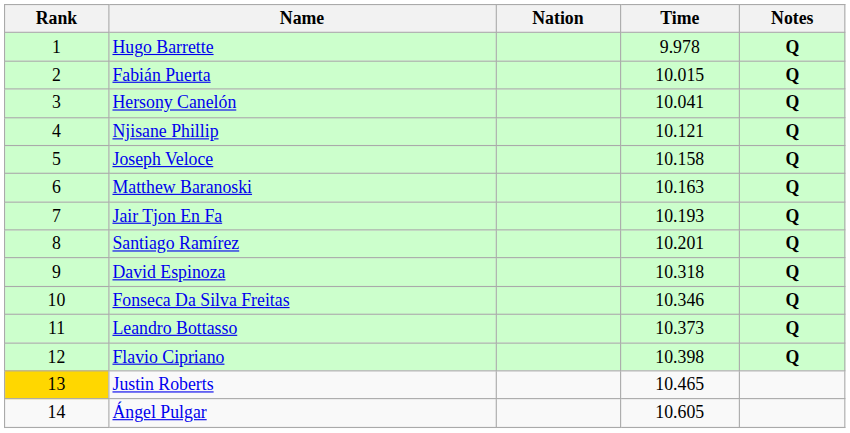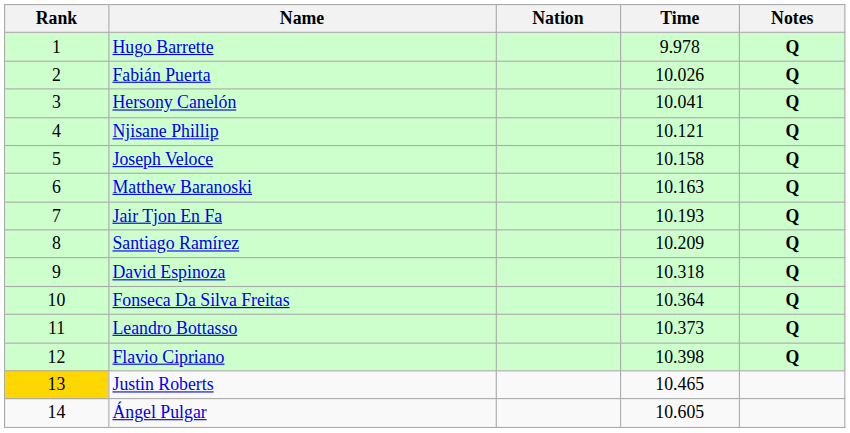 <table class="wikitable sortable" style="text-align:center" width=60%>
 <tr>
 <th>Rank</th>
 <th>Name</th>
 <th>Nation</th>
 <th>Time</th>
 <th>Notes</th>
 </tr>
 <tr bgcolor=ccffcc>
 <td>1</td>
 <td align=left><a href='#'>Hugo Barrette</a></td>
 <td align=left></td>
 <td>9.978</td>
 <td><strong>Q</strong></td>
 </tr>
 <tr bgcolor=ccffcc>
 <td>2</td>
 <td align=left><a href='#'>Fabián Puerta</a></td>
 <td align=left></td>
-<td>10.015</td>
+<td>10.026</td>
 <td><strong>Q</strong></td>
 </tr>
 <tr bgcolor=ccffcc>
 <td>3</td>
 <td align=left><a href='#'>Hersony Canelón</a></td>
 <td align=left></td>
 <td>10.041</td>
 <td><strong>Q</strong></td>
 </tr>
 <tr bgcolor=ccffcc>
 <td>4</td>
 <td align=left><a href='#'>Njisane Phillip</a></td>
 <td align=left></td>
 <td>10.121</td>
 <td><strong>Q</strong></td>
 </tr>
 <tr bgcolor=ccffcc>
 <td>5</td>
 <td align=left><a href='#'>Joseph Veloce</a></td>
 <td align=left></td>
 <td>10.158</td>
 <td><strong>Q</strong></td>
 </tr>
 <tr bgcolor=ccffcc>
 <td>6</td>
 <td align=left><a href='#'>Matthew Baranoski</a></td>
 <td align=left></td>
 <td>10.163</td>
 <td><strong>Q</strong></td>
 </tr>
 <tr bgcolor=ccffcc>
 <td>7</td>
 <td align=left><a href='#'>Jair Tjon En Fa</a></td>
 <td align=left></td>
 <td>10.193</td>
 <td><strong>Q</strong></td>
 </tr>
 <tr bgcolor=ccffcc>
 <td>8</td>
 <td align=left><a href='#'>Santiago Ramírez</a></td>
 <td align=left></td>
-<td>10.201</td>
+<td>10.209</td>
 <td><strong>Q</strong></td>
 </tr>
 <tr bgcolor=ccffcc>
 <td>9</td>
 <td align=left><a href='#'>David Espinoza</a></td>
 <td align=left></td>
 <td>10.318</td>
 <td><strong>Q</strong></td>
 </tr>
 <tr bgcolor=ccffcc>
 <td>10</td>
 <td align=left><a href='#'>Fonseca Da Silva Freitas</a></td>
 <td align=left></td>
-<td>10.346</td>
+<td>10.364</td>
 <td><strong>Q</strong></td>
 </tr>
 <tr bgcolor=ccffcc>
 <td>11</td>
 <td align=left><a href='#'>Leandro Bottasso</a></td>
 <td align=left></td>
 <td>10.373</td>
 <td><strong>Q</strong></td>
 </tr>
 <tr bgcolor=ccffcc>
 <td>12</td>
 <td align=left><a href='#'>Flavio Cipriano</a></td>
 <td align=left></td>
 <td>10.398</td>
 <td><strong>Q</strong></td>
 </tr>
 <tr>
 <td style="background: gold;">13</td>
 <td align=left><a href='#'>Justin Roberts</a></td>
 <td align=left></td>
 <td>10.465</td>
 <td></td>
 </tr>
 <tr>
 <td>14</td>
 <td align=left><a href='#'>Ángel Pulgar</a></td>
 <td align=left></td>
 <td>10.605</td>
 <td></td>
 </tr>
 </table>
